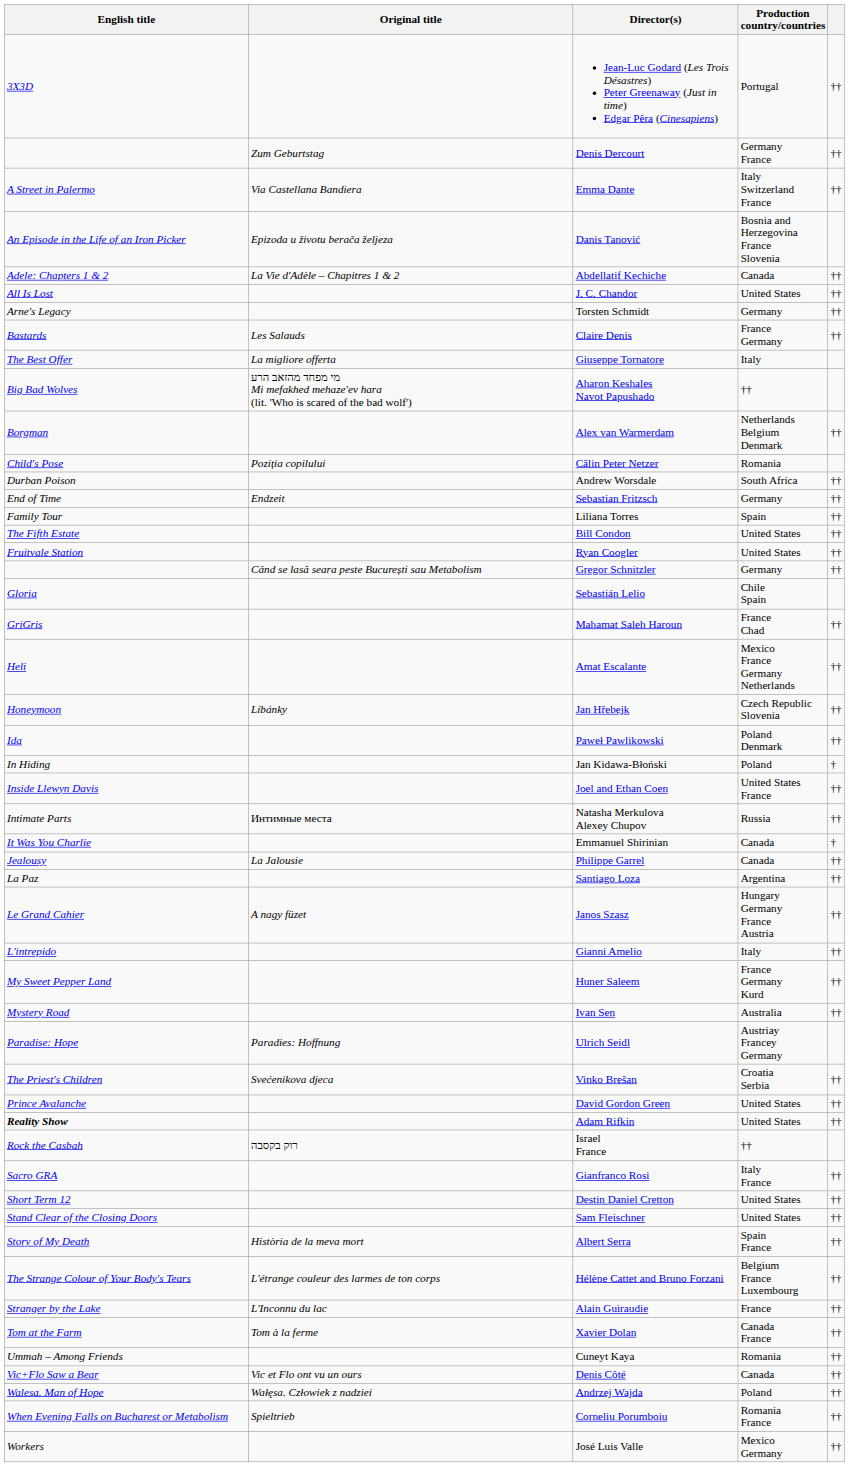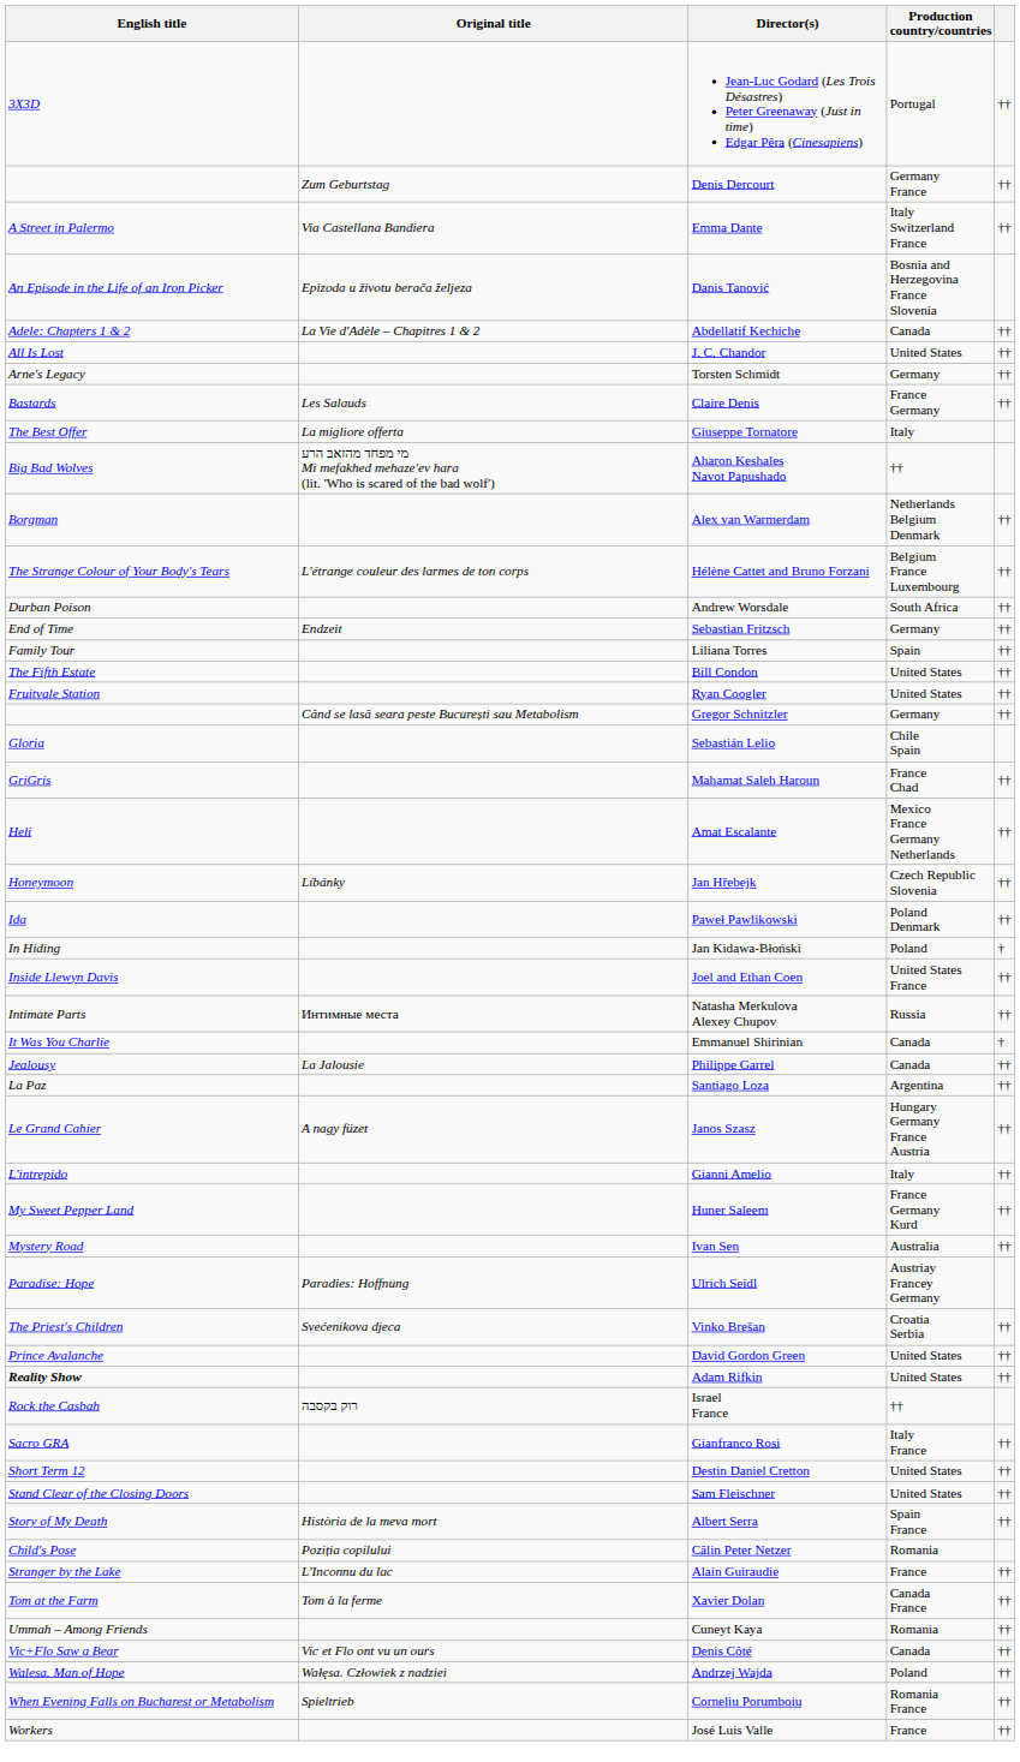 <table class="sortable wikitable" width="95%" cellpadding="5">
 <tr>
 <th width="30%">English title</th>
 <th width="40%">Original title</th>
 <th width="20%">Director(s)</th>
 <th width="10%">Production country/countries</th>
 <th width="3%"></th>
 </tr>
 <tr>
 <td><em><a href='#'>3X3D</a></em></td>
 <td></td>
 <td><br><ul><li><a href='#'>Jean-Luc Godard</a> (<em>Les Trois Désastres</em>)</li><li><a href='#'>Peter Greenaway</a> (<em>Just in time</em>)</li><li><a href='#'>Edgar Pêra</a> (<em><a href='#'>Cinesapiens</a></em>)</li></ul></td>
 <td>Portugal</td>
 <td>††</td>
 </tr>
 <tr>
 <td><em></em></td>
 <td><em>Zum Geburtstag</em></td>
 <td><a href='#'>Denis Dercourt</a></td>
 <td>Germany<br>France</td>
 <td>††</td>
 </tr>
 <tr>
 <td><em><a href='#'>A Street in Palermo</a></em></td>
 <td><em>Via Castellana Bandiera</em></td>
 <td><a href='#'>Emma Dante</a></td>
 <td>Italy<br>Switzerland<br>France</td>
 <td>††</td>
 </tr>
 <tr>
 <td><em><a href='#'>An Episode in the Life of an Iron Picker</a></em></td>
 <td><em>Epizoda u životu berača željeza</em></td>
 <td><a href='#'>Danis Tanović</a></td>
 <td>Bosnia and Herzegovina<br>France<br>Slovenia</td>
 <td></td>
 </tr>
 <tr>
 <td><em><a href='#'>Adele: Chapters 1 & 2</a></em></td>
 <td><em>La Vie d'Adèle – Chapitres 1 & 2</em></td>
 <td><a href='#'>Abdellatif Kechiche</a></td>
 <td>Canada</td>
 <td>††</td>
 </tr>
 <tr>
 <td><em><a href='#'>All Is Lost</a></em></td>
 <td></td>
 <td><a href='#'>J. C. Chandor</a></td>
 <td>United States</td>
 <td>††</td>
 </tr>
 <tr>
 <td><em>Arne's Legacy</em></td>
 <td></td>
 <td>Torsten Schmidt</td>
 <td>Germany</td>
 <td>††</td>
 </tr>
 <tr>
 <td><em><a href='#'>Bastards</a></em></td>
 <td><em>Les Salauds</em></td>
 <td><a href='#'>Claire Denis</a></td>
 <td>France<br>Germany</td>
 <td>††</td>
 </tr>
 <tr>
 <td><em><a href='#'>The Best Offer</a></em></td>
 <td><em>La migliore offerta</em></td>
 <td><a href='#'>Giuseppe Tornatore</a></td>
 <td>Italy</td>
 <td></td>
 </tr>
 <tr>
 <td><em><a href='#'>Big Bad Wolves</a></em></td>
 <td>מי מפחד מהזאב הרע<br><em>Mi mefakhed mehaze'ev hara</em><br>(lit. 'Who is scared of the bad wolf')</td>
 <td><a href='#'>Aharon Keshales</a><br><a href='#'>Navot Papushado</a></td>
 <td>††</td>
 </tr>
 <tr>
 <td><em><a href='#'>Borgman</a></em></td>
 <td></td>
 <td><a href='#'>Alex van Warmerdam</a></td>
 <td>Netherlands<br>Belgium<br>Denmark</td>
 <td>††</td>
 </tr>
 <tr>
-<td><em><a href='#'>Child's Pose</a></em></td>
-<td><em>Poziția copilului</em></td>
-<td><a href='#'>Călin Peter Netzer</a></td>
-<td>Romania</td>
-<td></td>
+<td><em><a href='#'>The Strange Colour of Your Body's Tears</a></em></td>
+<td><em>L'étrange couleur des larmes de ton corps</em></td>
+<td><a href='#'>Hélène Cattet and Bruno Forzani</a></td>
+<td>Belgium<br>France<br>Luxembourg</td>
+<td>††</td>
 </tr>
 <tr>
 <td><em>Durban Poison</em></td>
 <td></td>
 <td>Andrew Worsdale</td>
 <td>South Africa</td>
 <td>††</td>
 </tr>
 <tr>
 <td><em>End of Time</em></td>
 <td><em>Endzeit</em></td>
 <td><a href='#'>Sebastian Fritzsch</a></td>
 <td>Germany</td>
 <td>††</td>
 </tr>
 <tr>
 <td><em>Family Tour</em></td>
 <td></td>
 <td>Liliana Torres</td>
 <td>Spain</td>
 <td>††</td>
 </tr>
 <tr>
 <td><em><a href='#'>The Fifth Estate</a></em></td>
 <td></td>
 <td><a href='#'>Bill Condon</a></td>
 <td>United States</td>
 <td>††</td>
 </tr>
 <tr>
 <td><em><a href='#'>Fruitvale Station</a></em></td>
 <td></td>
 <td><a href='#'>Ryan Coogler</a></td>
 <td>United States</td>
 <td>††</td>
 </tr>
 <tr>
 <td><em></em></td>
 <td><em>Când se lasă seara peste București sau Metabolism</em></td>
 <td><a href='#'>Gregor Schnitzler</a></td>
 <td>Germany</td>
 <td>††</td>
 </tr>
 <tr>
 <td><em><a href='#'>Gloria</a></em></td>
 <td></td>
 <td><a href='#'>Sebastián Lelio</a></td>
 <td>Chile<br>Spain</td>
 <td></td>
 </tr>
 <tr>
 <td><em><a href='#'>GriGris</a></em></td>
 <td></td>
 <td><a href='#'>Mahamat Saleh Haroun</a></td>
 <td>France<br>Chad</td>
 <td>††</td>
 </tr>
 <tr>
 <td><em><a href='#'>Heli</a></em></td>
 <td></td>
 <td><a href='#'>Amat Escalante</a></td>
 <td>Mexico<br>France<br>Germany<br>Netherlands</td>
 <td>††</td>
 </tr>
 <tr>
 <td><em><a href='#'>Honeymoon</a></em></td>
 <td><em>Líbánky</em></td>
 <td><a href='#'>Jan Hřebejk</a></td>
 <td>Czech Republic<br>Slovenia</td>
 <td>††</td>
 </tr>
 <tr>
 <td><em><a href='#'>Ida</a></em></td>
 <td></td>
 <td><a href='#'>Paweł Pawlikowski</a></td>
 <td>Poland<br>Denmark</td>
 <td>††</td>
 </tr>
 <tr>
 <td><em>In Hiding</em></td>
 <td></td>
 <td>Jan Kidawa-Błoński</td>
 <td>Poland</td>
 <td>†</td>
 </tr>
 <tr>
 <td><em><a href='#'>Inside Llewyn Davis</a></em></td>
 <td></td>
 <td><a href='#'>Joel and Ethan Coen</a></td>
 <td>United States<br>France</td>
 <td>††</td>
 </tr>
 <tr>
 <td><em>Intimate Parts</em></td>
 <td>Интимные места</td>
 <td>Natasha Merkulova<br>Alexey Chupov</td>
 <td>Russia</td>
 <td>††</td>
 </tr>
 <tr>
 <td><em><a href='#'>It Was You Charlie</a></em></td>
 <td></td>
 <td>Emmanuel Shirinian</td>
 <td>Canada</td>
 <td>†</td>
 </tr>
 <tr>
 <td><em><a href='#'>Jealousy</a></em></td>
 <td><em>La Jalousie</em></td>
 <td><a href='#'>Philippe Garrel</a></td>
 <td>Canada</td>
 <td>††</td>
 </tr>
 <tr>
 <td><em>La Paz</em></td>
 <td></td>
 <td><a href='#'>Santiago Loza</a></td>
 <td>Argentina</td>
 <td>††</td>
 </tr>
 <tr>
 <td><em><a href='#'>Le Grand Cahier</a></em></td>
 <td><em>A nagy füzet</em></td>
 <td><a href='#'>Janos Szasz</a></td>
 <td>Hungary<br>Germany<br>France<br>Austria</td>
 <td>††</td>
 </tr>
 <tr>
 <td><em><a href='#'>L'intrepido</a></em></td>
 <td></td>
 <td><a href='#'>Gianni Amelio</a></td>
 <td>Italy</td>
 <td>††</td>
 </tr>
 <tr>
 <td><em><a href='#'>My Sweet Pepper Land</a></em></td>
 <td></td>
 <td><a href='#'>Huner Saleem</a></td>
 <td>France<br>Germany<br>Kurd</td>
 <td>††</td>
 </tr>
 <tr>
 <td><em><a href='#'>Mystery Road</a></em></td>
 <td></td>
 <td><a href='#'>Ivan Sen</a></td>
 <td>Australia</td>
 <td>††</td>
 </tr>
 <tr>
 <td><em><a href='#'>Paradise: Hope</a></em></td>
 <td><em>Paradies: Hoffnung</em></td>
 <td><a href='#'>Ulrich Seidl</a></td>
 <td>Austriay<br>Francey<br>Germany</td>
 <td></td>
 </tr>
 <tr>
 <td><em><a href='#'>The Priest's Children</a></em></td>
 <td><em>Svećenikova djeca</em></td>
 <td><a href='#'>Vinko Brešan</a></td>
 <td>Croatia<br>Serbia</td>
 <td>††</td>
 </tr>
 <tr>
 <td><em><a href='#'>Prince Avalanche</a></em></td>
 <td></td>
 <td><a href='#'>David Gordon Green</a></td>
 <td>United States</td>
 <td>††</td>
 </tr>
 <tr>
 <td><strong><em>Reality Show</em></strong></td>
 <td></td>
 <td><a href='#'>Adam Rifkin</a></td>
 <td>United States</td>
 <td>††</td>
 </tr>
 <tr>
 <td><em><a href='#'>Rock the Casbah</a></em></td>
 <td>רוק בקסבה</td>
 <td Yariv Horowitz>Israel<br>France</td>
 <td>††</td>
 </tr>
 <tr>
 <td><em><a href='#'>Sacro GRA</a></em></td>
 <td></td>
 <td><a href='#'>Gianfranco Rosi</a></td>
 <td>Italy<br>France</td>
 <td>††</td>
 </tr>
 <tr>
 <td><em><a href='#'>Short Term 12</a></em></td>
 <td></td>
 <td><a href='#'>Destin Daniel Cretton</a></td>
 <td>United States</td>
 <td>††</td>
 </tr>
 <tr>
 <td><em><a href='#'>Stand Clear of the Closing Doors</a></em></td>
 <td></td>
 <td><a href='#'>Sam Fleischner</a></td>
 <td>United States</td>
 <td>††</td>
 </tr>
 <tr>
 <td><em><a href='#'>Story of My Death</a></em></td>
 <td><em>Història de la meva mort</em></td>
 <td><a href='#'>Albert Serra</a></td>
 <td>Spain<br>France</td>
 <td>††</td>
 </tr>
 <tr>
-<td><em><a href='#'>The Strange Colour of Your Body's Tears</a></em></td>
-<td><em>L'étrange couleur des larmes de ton corps</em></td>
-<td><a href='#'>Hélène Cattet and Bruno Forzani</a></td>
-<td>Belgium<br>France<br>Luxembourg</td>
-<td>††</td>
+<td><em><a href='#'>Child's Pose</a></em></td>
+<td><em>Poziția copilului</em></td>
+<td><a href='#'>Călin Peter Netzer</a></td>
+<td>Romania</td>
+<td></td>
 </tr>
 <tr>
 <td><em><a href='#'>Stranger by the Lake</a></em></td>
 <td><em>L'Inconnu du lac</em></td>
 <td><a href='#'>Alain Guiraudie</a></td>
 <td>France</td>
 <td>††</td>
 </tr>
 <tr>
 <td><em><a href='#'>Tom at the Farm</a></em></td>
 <td><em>Tom à la ferme</em></td>
 <td><a href='#'>Xavier Dolan</a></td>
 <td>Canada<br>France</td>
 <td>††</td>
 </tr>
 <tr>
 <td><em>Ummah – Among Friends</em></td>
 <td></td>
 <td>Cuneyt Kaya</td>
 <td>Romania</td>
 <td>††</td>
 </tr>
 <tr>
 <td><em><a href='#'>Vic+Flo Saw a Bear</a></em></td>
 <td><em>Vic et Flo ont vu un ours</em></td>
 <td><a href='#'>Denis Côté</a></td>
 <td>Canada</td>
 <td>††</td>
 </tr>
 <tr>
 <td><em><a href='#'>Walesa. Man of Hope</a></em></td>
 <td><em>Wałęsa. Człowiek z nadziei</em></td>
 <td><a href='#'>Andrzej Wajda</a></td>
 <td>Poland</td>
 <td>††</td>
 </tr>
 <tr>
 <td><em><a href='#'>When Evening Falls on Bucharest or Metabolism</a></em></td>
 <td><em>Spieltrieb</em></td>
 <td><a href='#'>Corneliu Porumboiu</a></td>
 <td>Romania<br>France</td>
 <td>††</td>
 </tr>
 <tr>
 <td><em>Workers</em></td>
 <td></td>
 <td>José Luis Valle</td>
-<td>Mexico<br>Germany</td>
+<td>France</td>
 <td>††</td>
 </tr>
 </table>
